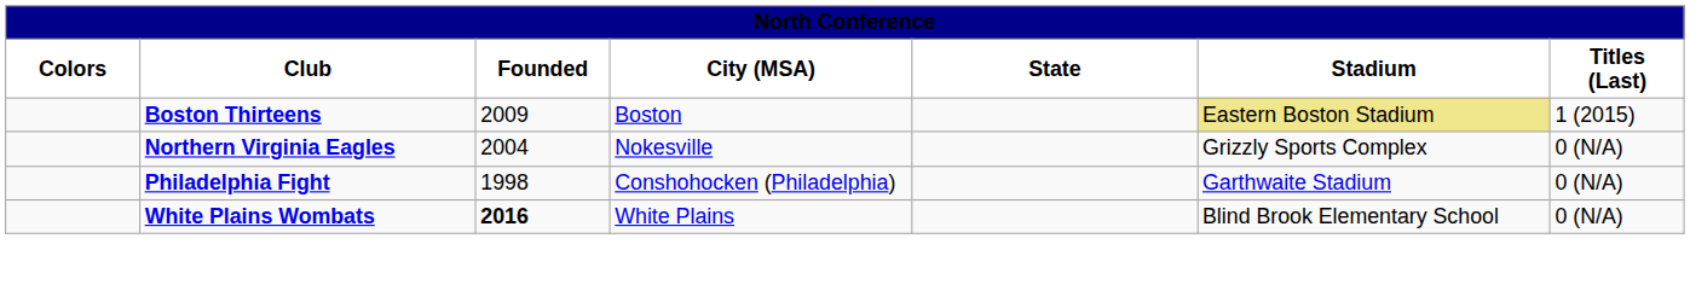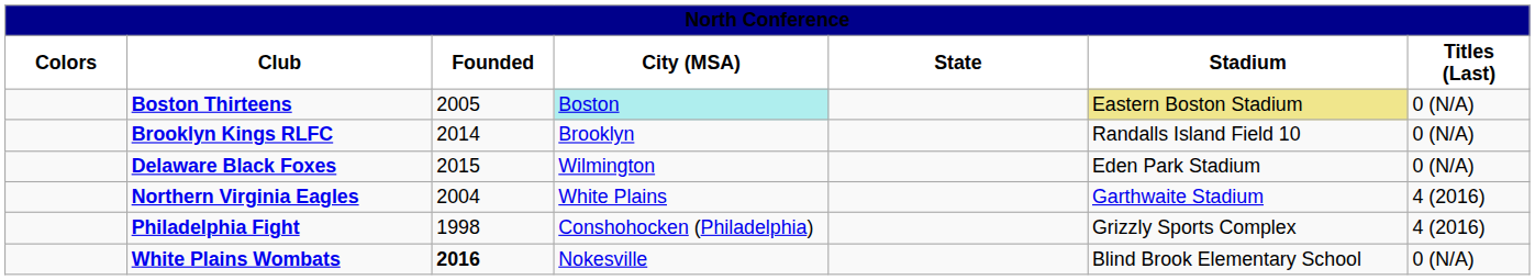 <table class="wikitable" style="width: 99%">
 <tr>
 </tr>
 <tr>
 <td bgcolor=darkblue align="center" colspan="7"><strong><span>North Conference</span></strong></td>
 </tr>
 <tr>
 <th style="background:white; width:8%">Colors</th>
 <th style="background:white; width:20%">Club</th>
 <th style="background:white; width:8%">Founded</th>
 <th style="background:white; width:18%">City (MSA)</th>
 <th style="background:white; width:17%">State</th>
 <th style="background:white; width:21%">Stadium</th>
 <th style="background:white; width:8%">Titles<br>(Last)</th>
 </tr>
 <tr>
 <td></td>
 <td><strong><a href='#'>Boston Thirteens</a></strong></td>
-<td>2009</td>
-<td><a href='#'>Boston</a></td>
+<td>2005</td>
+<td style="background: paleturquoise;"><a href='#'>Boston</a></td>
 <td></td>
 <td style="background: khaki;">Eastern Boston Stadium</td>
-<td>1 (2015)</td>
+<td>0 (N/A)</td>
+</tr>
+<tr>
+<td></td>
+<td><strong><a href='#'>Brooklyn Kings RLFC</a></strong></td>
+<td>2014</td>
+<td><a href='#'>Brooklyn</a></td>
+<td></td>
+<td>Randalls Island Field 10</td>
+<td>0 (N/A)</td>
+</tr>
+<tr>
+<td></td>
+<td><strong><a href='#'>Delaware Black Foxes</a></strong></td>
+<td>2015</td>
+<td><a href='#'>Wilmington</a></td>
+<td></td>
+<td>Eden Park Stadium</td>
+<td>0 (N/A)</td>
 </tr>
 <tr>
 <td></td>
 <td><strong><a href='#'>Northern Virginia Eagles</a></strong></td>
 <td>2004</td>
-<td><a href='#'>Nokesville</a></td>
+<td><a href='#'>White Plains</a></td>
 <td></td>
-<td>Grizzly Sports Complex</td>
-<td>0 (N/A)</td>
+<td><a href='#'>Garthwaite Stadium</a></td>
+<td>4 (2016)</td>
 </tr>
 <tr>
 <td></td>
 <td><strong><a href='#'>Philadelphia Fight</a></strong></td>
 <td>1998</td>
 <td><a href='#'>Conshohocken</a> (<a href='#'>Philadelphia</a>)</td>
 <td></td>
-<td><a href='#'>Garthwaite Stadium</a></td>
-<td>0 (N/A)</td>
+<td>Grizzly Sports Complex</td>
+<td>4 (2016)</td>
 </tr>
 <tr>
 <td></td>
 <td><strong><a href='#'>White Plains Wombats</a></strong></td>
 <td><strong>2016</strong></td>
-<td><a href='#'>White Plains</a></td>
+<td><a href='#'>Nokesville</a></td>
 <td></td>
 <td>Blind Brook Elementary School</td>
 <td>0 (N/A)</td>
 </tr>
 </table>
